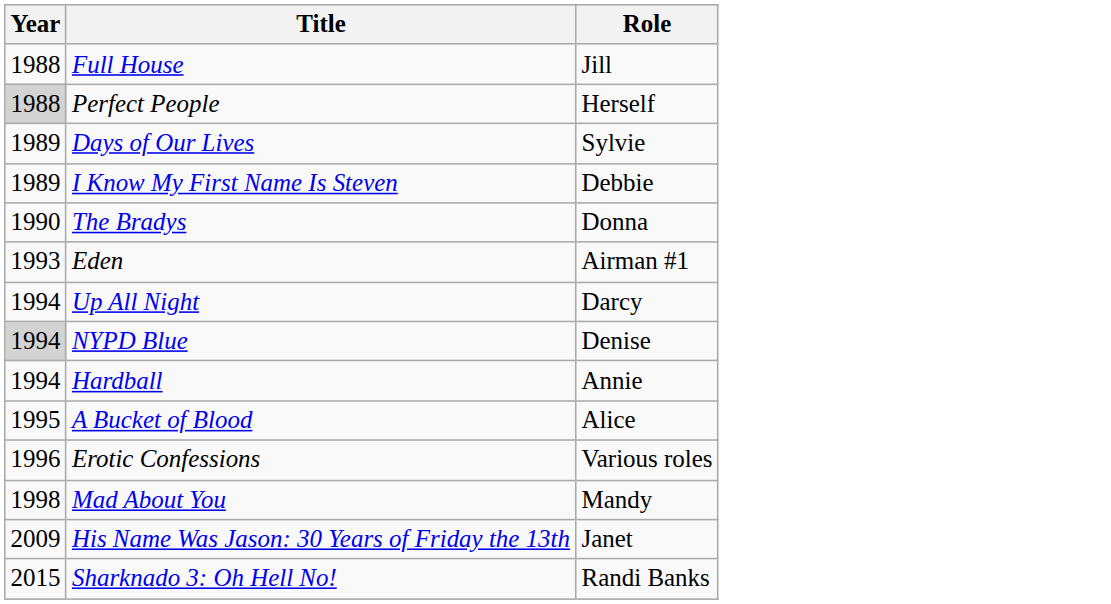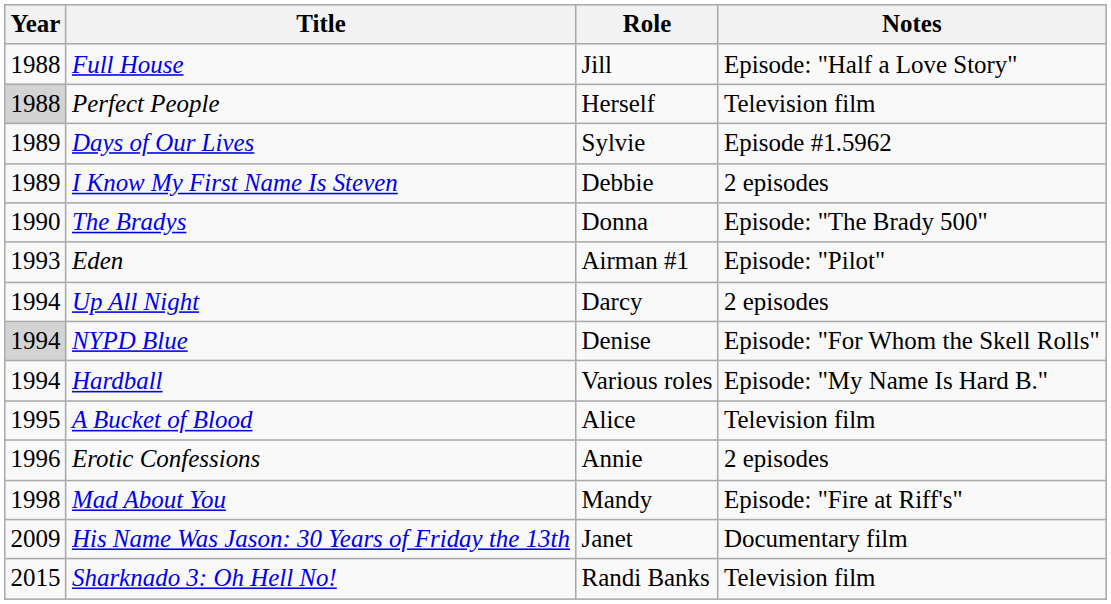 <table class="wikitable sortable">
 <tr>
 <th>Year</th>
 <th>Title</th>
 <th>Role</th>
+<th>Notes</th>
 </tr>
 <tr>
 <td>1988</td>
 <td><em><a href='#'>Full House</a></em></td>
 <td>Jill</td>
+<td>Episode: "Half a Love Story"</td>
 </tr>
 <tr>
 <td style="background: lightgrey;">1988</td>
 <td><em>Perfect People</em></td>
 <td>Herself</td>
+<td>Television film</td>
 </tr>
 <tr>
 <td>1989</td>
 <td><em><a href='#'>Days of Our Lives</a></em></td>
 <td>Sylvie</td>
+<td>Episode #1.5962</td>
 </tr>
 <tr>
 <td>1989</td>
 <td><em><a href='#'>I Know My First Name Is Steven</a></em></td>
 <td>Debbie</td>
+<td>2 episodes</td>
 </tr>
 <tr>
 <td>1990</td>
 <td><em><a href='#'>The Bradys</a></em></td>
 <td>Donna</td>
+<td>Episode: "The Brady 500"</td>
 </tr>
 <tr>
 <td>1993</td>
 <td><em>Eden</em></td>
 <td>Airman #1</td>
+<td>Episode: "Pilot"</td>
 </tr>
 <tr>
 <td>1994</td>
 <td><a href='#'><em>Up All Night</em></a></td>
 <td>Darcy</td>
+<td>2 episodes</td>
 </tr>
 <tr>
 <td style="background: lightgrey;">1994</td>
 <td><em><a href='#'>NYPD Blue</a></em></td>
 <td>Denise</td>
+<td>Episode: "For Whom the Skell Rolls"</td>
 </tr>
 <tr>
 <td>1994</td>
 <td><a href='#'><em>Hardball</em></a></td>
-<td>Annie</td>
+<td>Various roles</td>
+<td>Episode: "My Name Is Hard B."</td>
 </tr>
 <tr>
 <td>1995</td>
 <td><a href='#'><em>A Bucket of Blood</em></a></td>
 <td>Alice</td>
+<td>Television film</td>
 </tr>
 <tr>
 <td>1996</td>
 <td><em>Erotic Confessions</em></td>
-<td>Various roles</td>
+<td>Annie</td>
+<td>2 episodes</td>
 </tr>
 <tr>
 <td>1998</td>
 <td><em><a href='#'>Mad About You</a></em></td>
 <td>Mandy</td>
+<td>Episode: "Fire at Riff's"</td>
 </tr>
 <tr>
 <td>2009</td>
 <td><em><a href='#'>His Name Was Jason: 30 Years of Friday the 13th</a></em></td>
 <td>Janet</td>
+<td>Documentary film</td>
 </tr>
 <tr>
 <td>2015</td>
 <td><em><a href='#'>Sharknado 3: Oh Hell No!</a></em></td>
 <td>Randi Banks</td>
+<td>Television film</td>
 </tr>
 </table>
